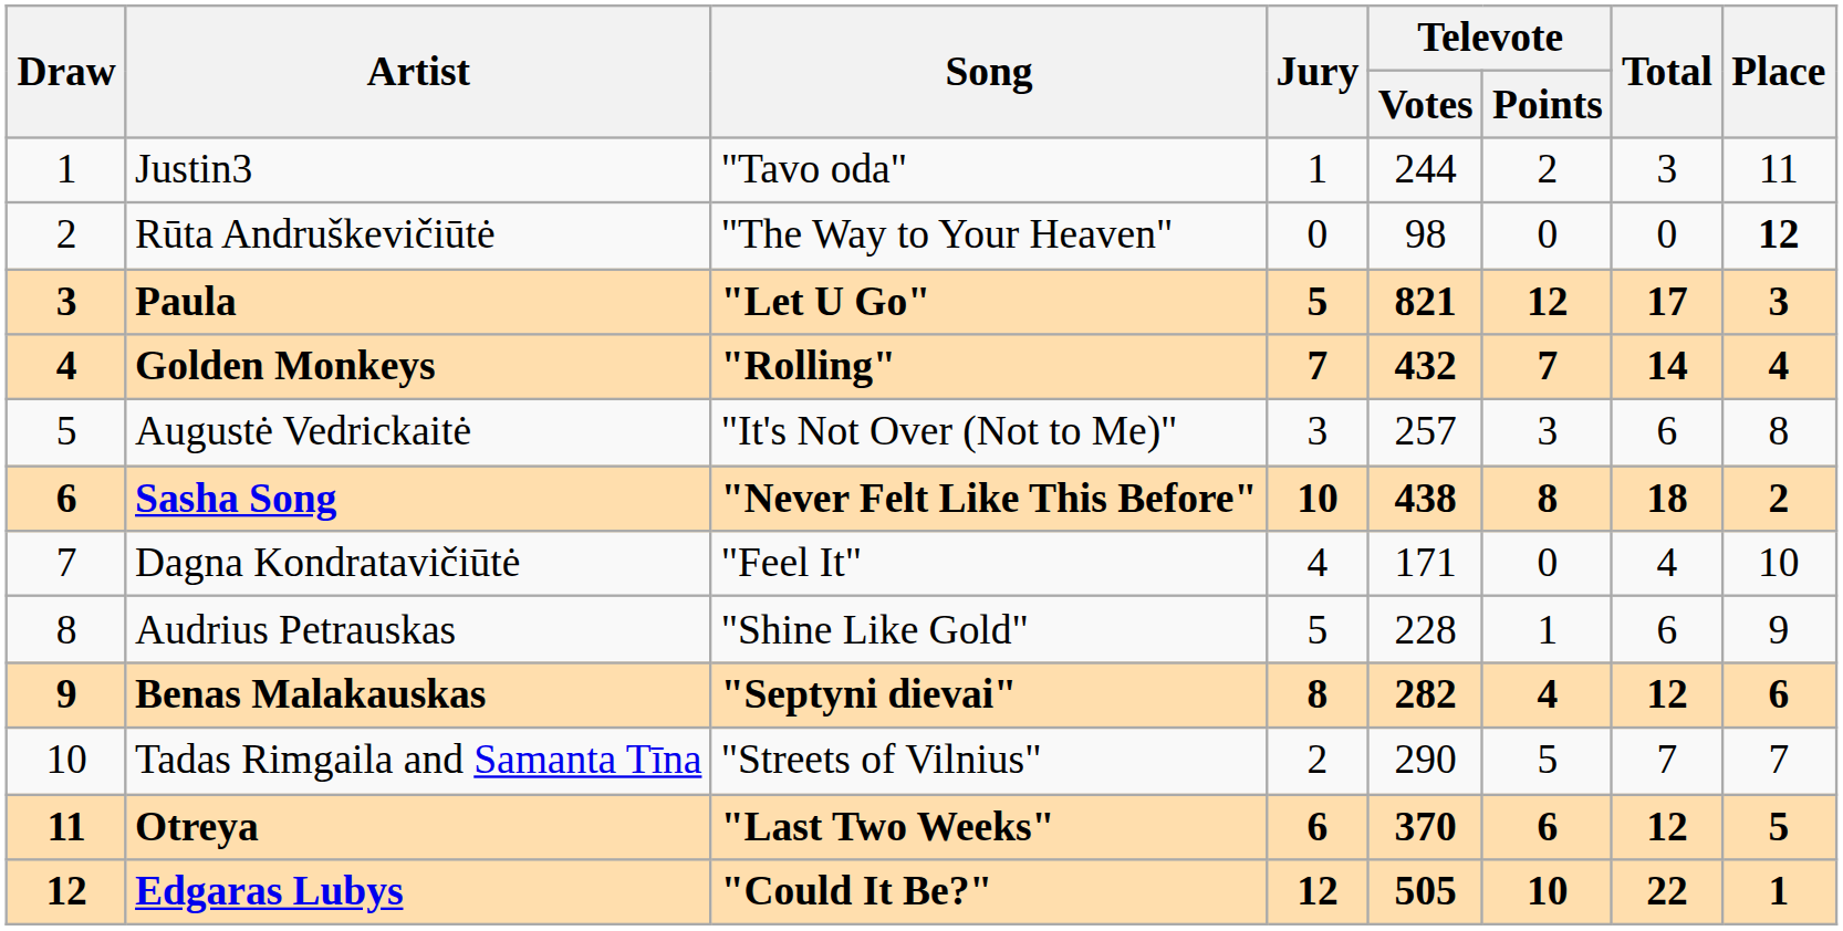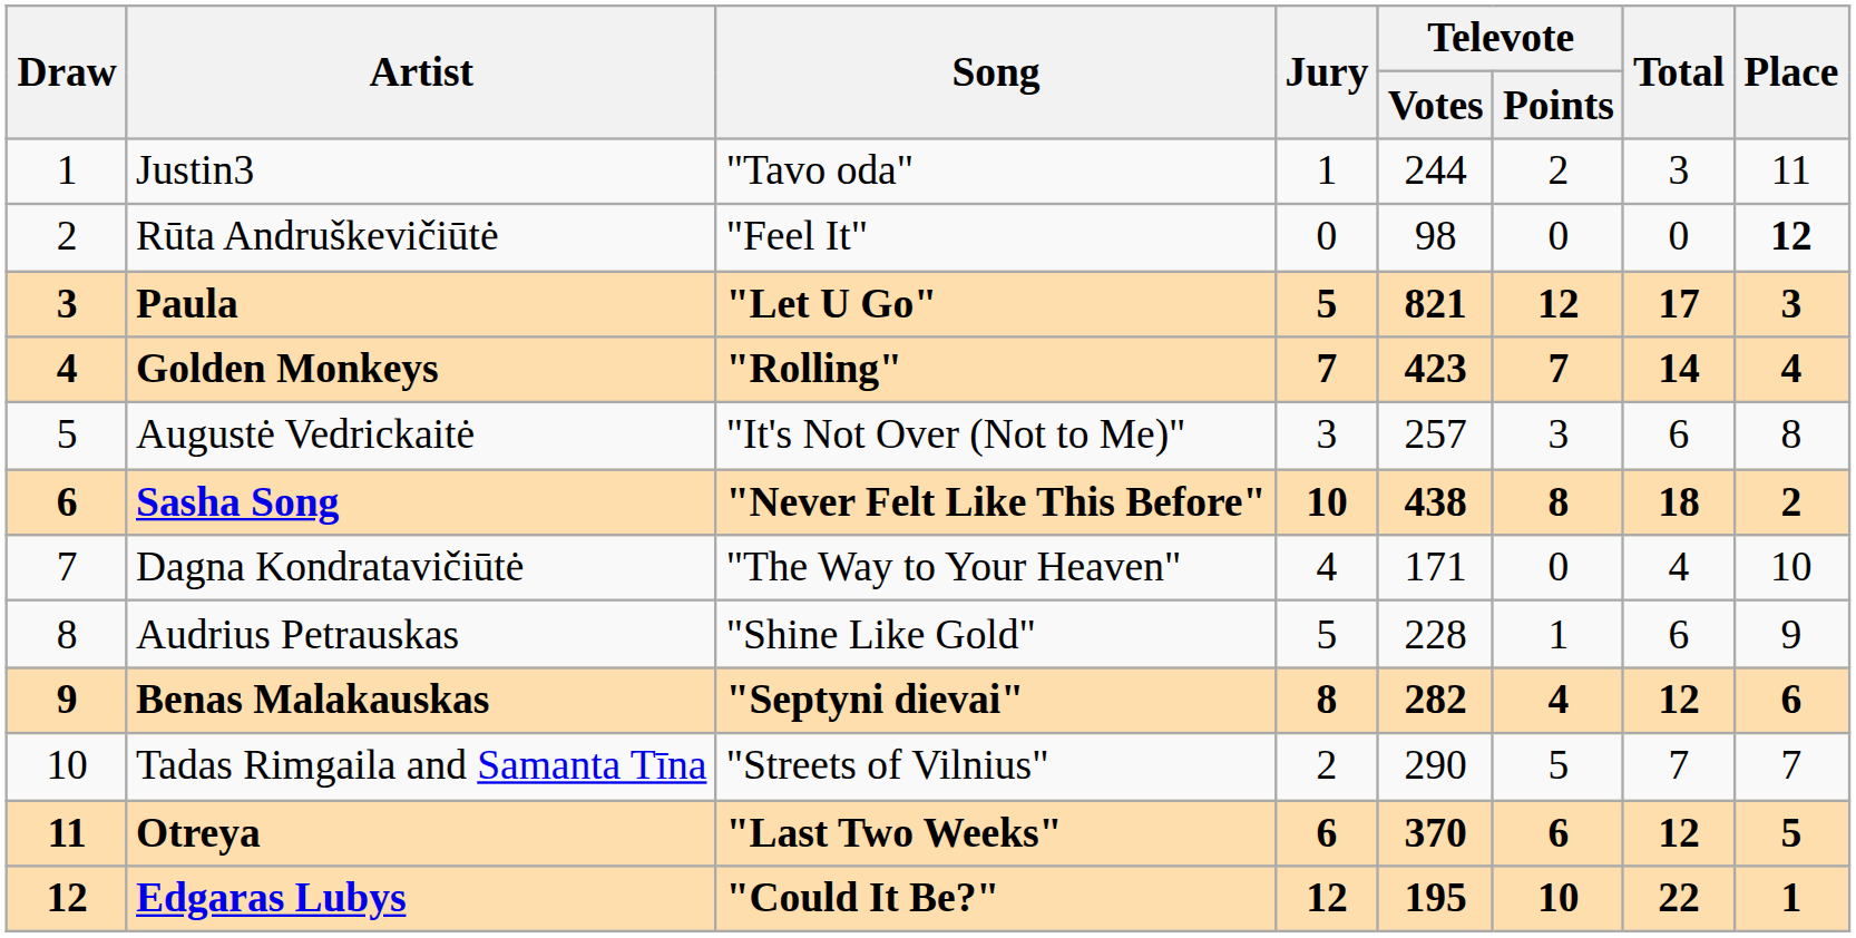 <table class="sortable wikitable" style="margin: 1em auto 1em auto; text-align:center">
 <tr>
 <th rowspan="2">Draw</th>
 <th rowspan="2">Artist</th>
 <th rowspan="2">Song</th>
 <th rowspan="2">Jury</th>
 <th colspan="2">Televote</th>
 <th rowspan="2">Total</th>
 <th rowspan="2">Place</th>
 </tr>
 <tr>
 <th>Votes</th>
 <th>Points</th>
 </tr>
 <tr>
 <td>1</td>
 <td align="left">Justin3</td>
 <td align="left">"Tavo oda"</td>
 <td>1</td>
 <td>244</td>
 <td>2</td>
 <td>3</td>
 <td>11</td>
 </tr>
 <tr>
 <td>2</td>
 <td align="left">Rūta Andruškevičiūtė</td>
-<td align="left">"The Way to Your Heaven"</td>
+<td align="left">"Feel It"</td>
 <td>0</td>
 <td>98</td>
 <td>0</td>
 <td>0</td>
 <td><strong>12</strong></td>
 </tr>
 <tr style="font-weight:bold; background:navajowhite;">
 <td>3</td>
 <td align="left">Paula</td>
 <td align="left">"Let U Go"</td>
 <td>5</td>
 <td>821</td>
 <td>12</td>
 <td>17</td>
 <td>3</td>
 </tr>
 <tr style="font-weight:bold; background:navajowhite;">
 <td>4</td>
 <td align="left">Golden Monkeys</td>
 <td align="left">"Rolling"</td>
 <td>7</td>
-<td>432</td>
+<td>423</td>
 <td>7</td>
 <td>14</td>
 <td>4</td>
 </tr>
 <tr>
 <td>5</td>
 <td align="left">Augustė Vedrickaitė</td>
 <td align="left">"It's Not Over (Not to Me)"</td>
 <td>3</td>
 <td>257</td>
 <td>3</td>
 <td>6</td>
 <td>8</td>
 </tr>
 <tr style="font-weight:bold; background:navajowhite;">
 <td>6</td>
 <td align="left"><a href='#'>Sasha Song</a></td>
 <td align="left">"Never Felt Like This Before"</td>
 <td>10</td>
 <td>438</td>
 <td>8</td>
 <td>18</td>
 <td>2</td>
 </tr>
 <tr>
 <td>7</td>
 <td align="left">Dagna Kondratavičiūtė</td>
-<td align="left">"Feel It"</td>
+<td align="left">"The Way to Your Heaven"</td>
 <td>4</td>
 <td>171</td>
 <td>0</td>
 <td>4</td>
 <td>10</td>
 </tr>
 <tr>
 <td>8</td>
 <td align="left">Audrius Petrauskas</td>
 <td align="left">"Shine Like Gold"</td>
 <td>5</td>
 <td>228</td>
 <td>1</td>
 <td>6</td>
 <td>9</td>
 </tr>
 <tr style="font-weight:bold; background:navajowhite;">
 <td>9</td>
 <td align="left">Benas Malakauskas</td>
 <td align="left">"Septyni dievai"</td>
 <td>8</td>
 <td>282</td>
 <td>4</td>
 <td>12</td>
 <td>6</td>
 </tr>
 <tr>
 <td>10</td>
 <td align="left">Tadas Rimgaila and <a href='#'>Samanta Tīna</a></td>
 <td align="left">"Streets of Vilnius"</td>
 <td>2</td>
 <td>290</td>
 <td>5</td>
 <td>7</td>
 <td>7</td>
 </tr>
 <tr style="font-weight:bold; background:navajowhite;">
 <td>11</td>
 <td align="left">Otreya</td>
 <td align="left">"Last Two Weeks"</td>
 <td>6</td>
 <td>370</td>
 <td>6</td>
 <td>12</td>
 <td>5</td>
 </tr>
 <tr style="font-weight:bold; background:navajowhite;">
 <td>12</td>
 <td align="left"><a href='#'>Edgaras Lubys</a></td>
 <td align="left">"Could It Be?"</td>
 <td>12</td>
-<td>505</td>
+<td>195</td>
 <td>10</td>
 <td>22</td>
 <td>1</td>
 </tr>
 </table>
